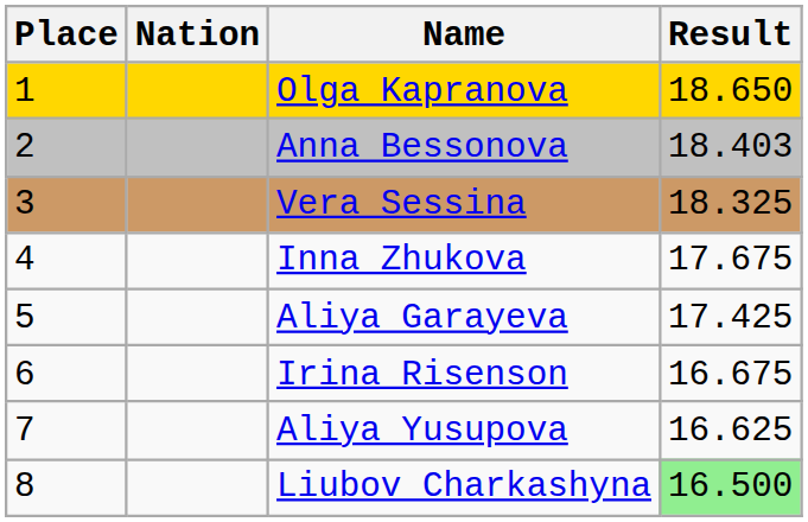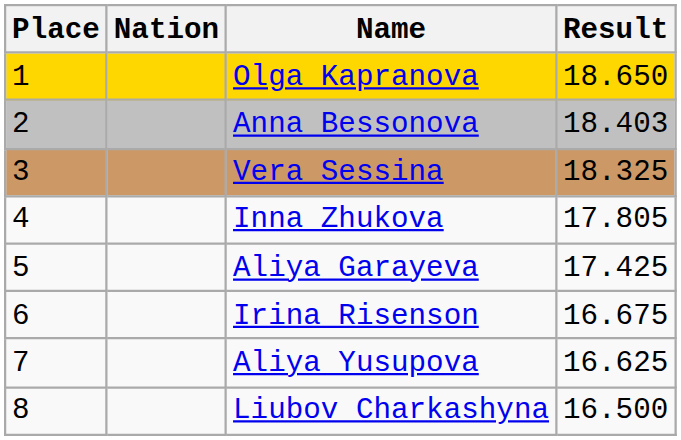 <table class="wikitable">
 <tr>
 <th>Place</th>
 <th>Nation</th>
 <th>Name</th>
 <th>Result</th>
 </tr>
 <tr bgcolor=gold>
 <td>1</td>
 <td></td>
 <td align=left><a href='#'>Olga Kapranova</a></td>
 <td>18.650</td>
 </tr>
 <tr bgcolor=silver>
 <td>2</td>
 <td></td>
 <td><a href='#'>Anna Bessonova</a></td>
 <td>18.403</td>
 </tr>
 <tr bgcolor=cc9966>
 <td>3</td>
 <td></td>
 <td align=left><a href='#'>Vera Sessina</a></td>
 <td>18.325</td>
 </tr>
 <tr>
 <td>4</td>
 <td></td>
 <td><a href='#'>Inna Zhukova</a></td>
-<td>17.675</td>
+<td>17.805</td>
 </tr>
 <tr>
 <td>5</td>
 <td></td>
 <td><a href='#'>Aliya Garayeva</a></td>
 <td>17.425</td>
 </tr>
 <tr>
 <td>6</td>
 <td></td>
 <td><a href='#'>Irina Risenson</a></td>
 <td>16.675</td>
 </tr>
 <tr>
 <td>7</td>
 <td></td>
 <td><a href='#'>Aliya Yusupova</a></td>
 <td>16.625</td>
 </tr>
 <tr>
 <td>8</td>
 <td></td>
 <td><a href='#'>Liubov Charkashyna</a></td>
-<td style="background: lightgreen;">16.500</td>
+<td>16.500</td>
 </tr>
 </table>
